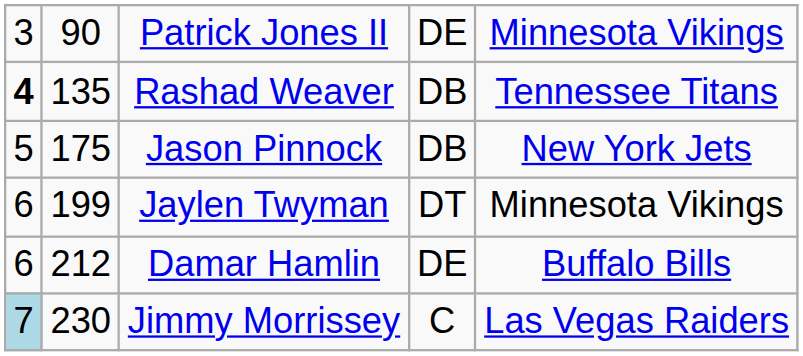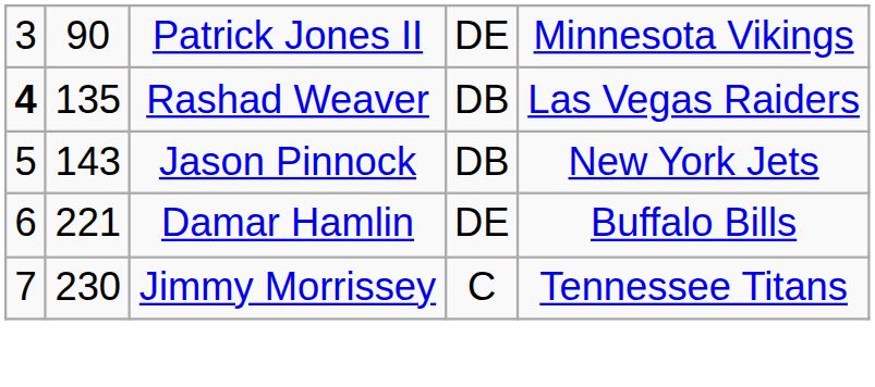 <table class="wikitable" style="text-align:center">
 <tr>
 <td>3</td>
 <td>90</td>
 <td><a href='#'>Patrick Jones II</a></td>
 <td>DE</td>
 <td><a href='#'>Minnesota Vikings</a></td>
 </tr>
 <tr>
 <td><strong>4</strong></td>
 <td>135</td>
 <td><a href='#'>Rashad Weaver</a></td>
 <td>DB</td>
-<td><a href='#'>Tennessee Titans</a></td>
+<td><a href='#'>Las Vegas Raiders</a></td>
 </tr>
 <tr>
 <td>5</td>
-<td>175</td>
+<td>143</td>
 <td><a href='#'>Jason Pinnock</a></td>
 <td>DB</td>
 <td><a href='#'>New York Jets</a></td>
 </tr>
 <tr>
 <td>6</td>
-<td>199</td>
-<td><a href='#'>Jaylen Twyman</a></td>
-<td>DT</td>
-<td>Minnesota Vikings</td>
-</tr>
-<tr>
-<td>6</td>
-<td>212</td>
+<td>221</td>
 <td><a href='#'>Damar Hamlin</a></td>
 <td>DE</td>
 <td><a href='#'>Buffalo Bills</a></td>
 </tr>
 <tr>
-<td style="background: lightblue;">7</td>
+<td>7</td>
 <td>230</td>
 <td><a href='#'>Jimmy Morrissey</a></td>
 <td>C</td>
-<td><a href='#'>Las Vegas Raiders</a></td>
+<td><a href='#'>Tennessee Titans</a></td>
 </tr>
 </table>
